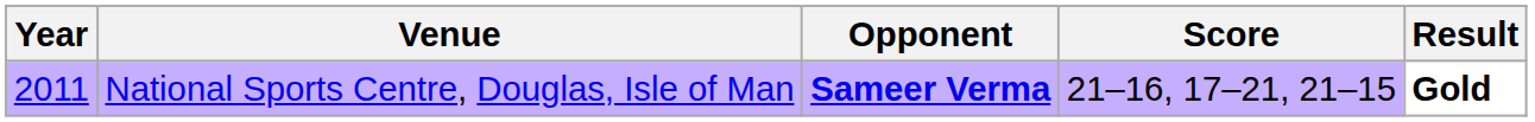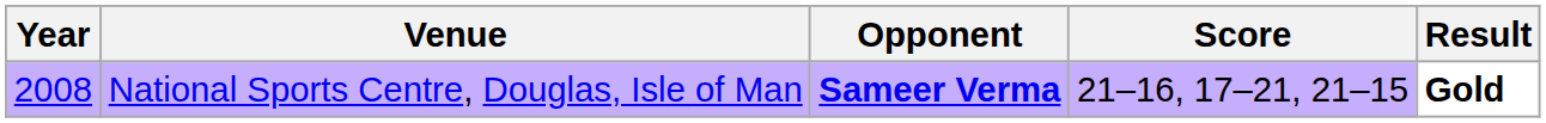 <table class="sortable wikitable" style="font-size: 95%;">
 <tr>
 <th>Year</th>
 <th>Venue</th>
 <th>Opponent</th>
 <th>Score</th>
 <th>Result</th>
 </tr>
 <tr style="background:#C6AEFF">
-<td align="center"><a href='#'>2011</a></td>
+<td align="center"><a href='#'>2008</a></td>
 <td align="left"><a href='#'>National Sports Centre</a>, <a href='#'>Douglas, Isle of Man</a></td>
 <td align="left"><strong> <a href='#'>Sameer Verma</a></strong></td>
 <td align="left">21–16, 17–21, 21–15</td>
 <td style="text-align:left; background:white"> <strong>Gold</strong></td>
 </tr>
 </table>
